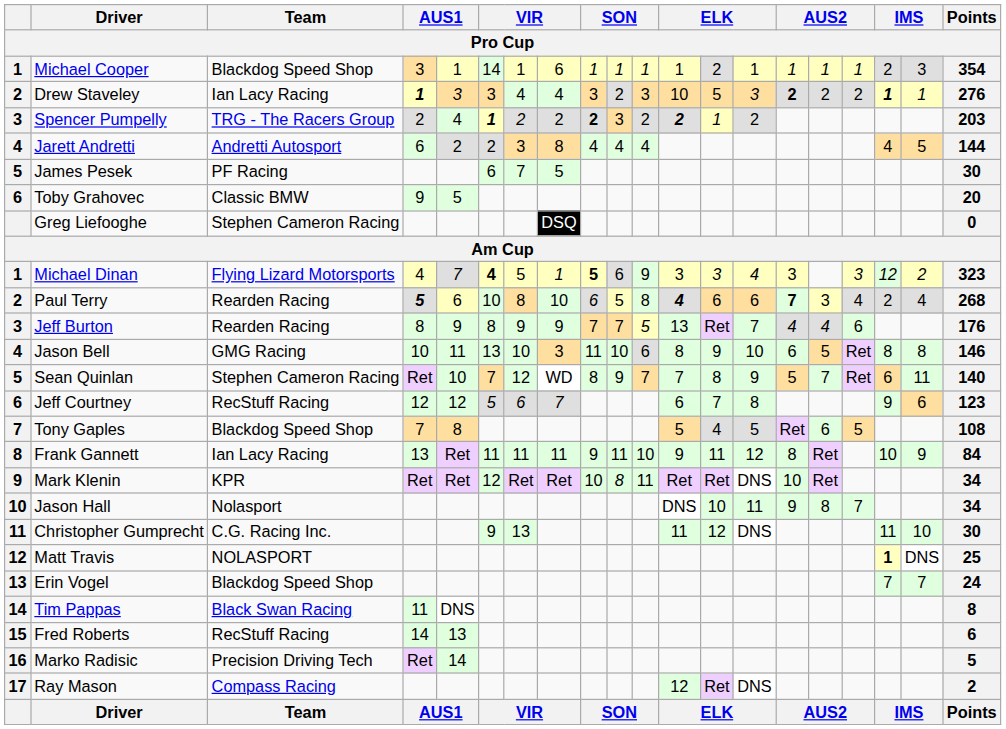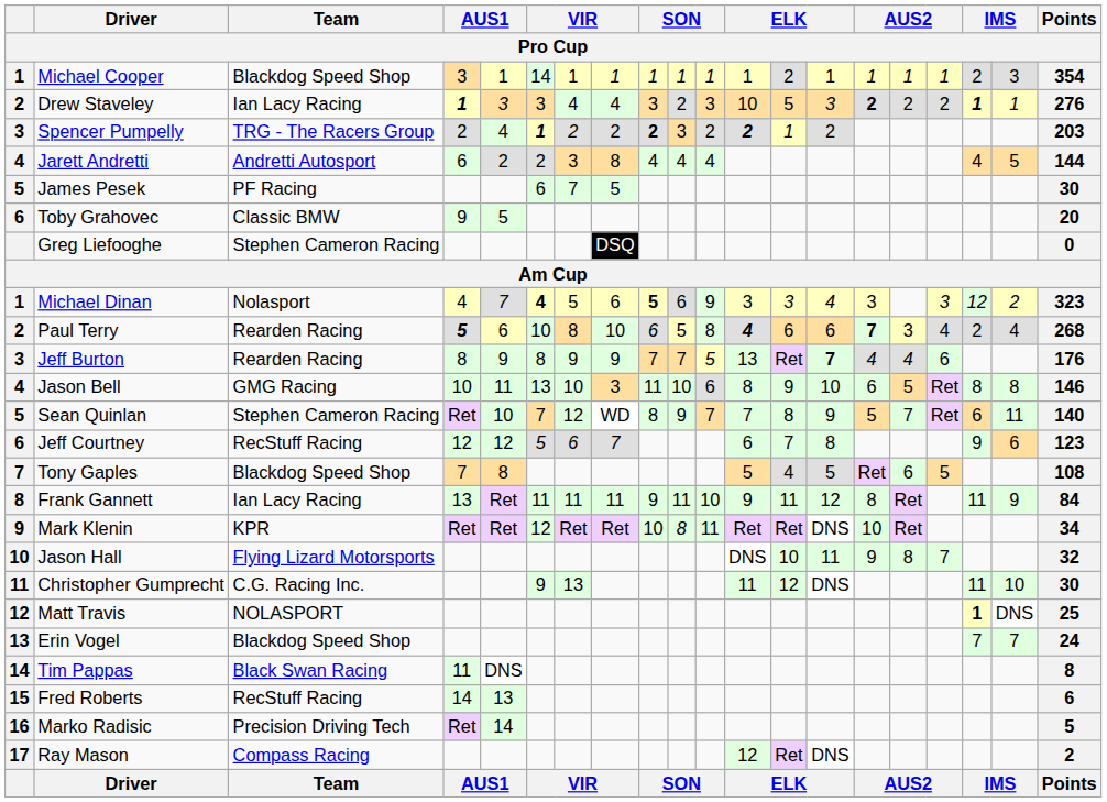 <table class="wikitable" style="font-size:85%; text-align:center;">
 <tr>
 <th></th>
 <th>Driver</th>
 <th>Team</th>
 <th colspan=2><a href='#'>AUS1</a><br></th>
 <th colspan=3><a href='#'>VIR</a><br></th>
 <th colspan=3><a href='#'>SON</a><br></th>
 <th colspan=3><a href='#'>ELK</a><br></th>
 <th colspan=3><a href='#'>AUS2</a><br></th>
 <th colspan=2><a href='#'>IMS</a><br></th>
 <th>Points</th>
 </tr>
 <tr>
 <th colspan=20>Pro Cup</th>
 </tr>
 <tr>
 <th>1</th>
 <td align=left> <a href='#'>Michael Cooper</a></td>
 <td align=left> Blackdog Speed Shop</td>
 <td style="background:#ffdf9f;">3</td>
 <td style="background:#ffffbf;">1</td>
 <td style="background:#dfffdf;">14</td>
 <td style="background:#ffffbf;">1</td>
-<td style="background:#ffffbf;">6</td>
+<td style="background:#ffffbf;"><em>1</em></td>
 <td style="background:#ffffbf;"><em>1</em></td>
 <td style="background:#ffffbf;"><em>1</em></td>
 <td style="background:#ffffbf;"><em>1</em></td>
 <td style="background:#ffffbf;">1</td>
 <td style="background:#dfdfdf;">2</td>
 <td style="background:#ffffbf;">1</td>
 <td style="background:#ffffbf;"><em>1</em></td>
 <td style="background:#ffffbf;"><em>1</em></td>
 <td style="background:#ffffbf;"><em>1</em></td>
 <td style="background:#dfdfdf;">2</td>
 <td style="background:#dfdfdf;">3</td>
 <th>354</th>
 </tr>
 <tr>
 <th>2</th>
 <td align=left> Drew Staveley</td>
 <td align=left> Ian Lacy Racing</td>
 <td style="background:#ffffbf;"><strong><em>1</em></strong></td>
 <td style="background:#ffdf9f;"><em>3</em></td>
 <td style="background:#ffdf9f;">3</td>
 <td style="background:#dfffdf;">4</td>
 <td style="background:#dfffdf;">4</td>
 <td style="background:#ffdf9f;">3</td>
 <td style="background:#dfdfdf;">2</td>
 <td style="background:#ffdf9f;">3</td>
 <td style="background:#ffdf9f;">10</td>
 <td style="background:#ffdf9f;">5</td>
 <td style="background:#ffdf9f;"><em>3</em></td>
 <td style="background:#dfdfdf;"><strong>2</strong></td>
 <td style="background:#dfdfdf;">2</td>
 <td style="background:#dfdfdf;">2</td>
 <td style="background:#ffffbf;"><strong><em>1</em></strong></td>
 <td style="background:#ffffbf;"><em>1</em></td>
 <th>276</th>
 </tr>
 <tr>
 <th>3</th>
 <td align=left> <a href='#'>Spencer Pumpelly</a></td>
 <td align=left> <a href='#'>TRG - The Racers Group</a></td>
 <td style="background:#dfdfdf;">2</td>
 <td style="background:#dfffdf;">4</td>
 <td style="background:#ffffbf;"><strong><em>1</em></strong></td>
 <td style="background:#dfdfdf;"><em>2</em></td>
 <td style="background:#dfdfdf;">2</td>
 <td style="background:#dfdfdf;"><strong>2</strong></td>
 <td style="background:#ffdf9f;">3</td>
 <td style="background:#dfdfdf;">2</td>
 <td style="background:#dfdfdf;"><strong><em>2</em></strong></td>
 <td style="background:#ffffbf;"><em>1</em></td>
 <td style="background:#dfdfdf;">2</td>
 <td></td>
 <td></td>
 <td></td>
 <td></td>
 <td></td>
 <th>203</th>
 </tr>
 <tr>
 <th>4</th>
 <td align=left> <a href='#'>Jarett Andretti</a></td>
 <td align=left> <a href='#'>Andretti Autosport</a></td>
 <td style="background:#dfffdf;">6</td>
 <td style="background:#dfdfdf;">2</td>
 <td style="background:#dfdfdf;">2</td>
 <td style="background:#ffdf9f;">3</td>
 <td style="background:#ffdf9f;">8</td>
 <td style="background:#dfffdf;">4</td>
 <td style="background:#dfffdf;">4</td>
 <td style="background:#dfffdf;">4</td>
 <td></td>
 <td></td>
 <td></td>
 <td></td>
 <td></td>
 <td></td>
 <td style="background:#ffdf9f;">4</td>
 <td style="background:#ffdf9f;">5</td>
 <th>144</th>
 </tr>
 <tr>
 <th>5</th>
 <td align=left> James Pesek</td>
 <td align=left> PF Racing</td>
 <td></td>
 <td></td>
 <td style="background:#dfffdf;">6</td>
 <td style="background:#dfffdf;">7</td>
 <td style="background:#dfffdf;">5</td>
 <td></td>
 <td></td>
 <td></td>
 <td></td>
 <td></td>
 <td></td>
 <td></td>
 <td></td>
 <td></td>
 <td></td>
 <td></td>
 <th>30</th>
 </tr>
 <tr>
 <th>6</th>
 <td align=left> Toby Grahovec</td>
 <td align=left> Classic BMW</td>
 <td style="background:#dfffdf;">9</td>
 <td style="background:#dfffdf;">5</td>
 <td></td>
 <td></td>
 <td></td>
 <td></td>
 <td></td>
 <td></td>
 <td></td>
 <td></td>
 <td></td>
 <td></td>
 <td></td>
 <td></td>
 <td></td>
 <td></td>
 <th>20</th>
 </tr>
 <tr>
 <th></th>
 <td align=left> Greg Liefooghe</td>
 <td align=left> Stephen Cameron Racing</td>
 <td></td>
 <td></td>
 <td></td>
 <td></td>
 <td style="background:#000000; color:#ffffff;">DSQ</td>
 <td></td>
 <td></td>
 <td></td>
 <td></td>
 <td></td>
 <td></td>
 <td></td>
 <td></td>
 <td></td>
 <td></td>
 <td></td>
 <th>0</th>
 </tr>
 <tr>
 <th colspan=20>Am Cup</th>
 </tr>
 <tr>
 <th>1</th>
 <td align=left> <a href='#'>Michael Dinan</a></td>
-<td align=left> <a href='#'>Flying Lizard Motorsports</a></td>
+<td align="left"> Nolasport</td>
 <td style="background:#ffffbf;">4</td>
 <td style="background:#dfdfdf;"><em>7</em></td>
 <td style="background:#ffffbf;"><strong>4</strong></td>
 <td style="background:#ffffbf;">5</td>
-<td style="background:#ffffbf;"><em>1</em></td>
+<td style="background:#ffffbf;">6</td>
 <td style="background:#ffffbf;"><strong>5</strong></td>
 <td style="background:#dfdfdf;">6</td>
 <td style="background:#dfffdf;">9</td>
 <td style="background:#ffffbf;">3</td>
 <td style="background:#ffffbf;"><em>3</em></td>
 <td style="background:#ffffbf;"><em>4</em></td>
 <td style="background:#ffffbf;">3</td>
 <td></td>
 <td style="background:#ffffbf;"><em>3</em></td>
 <td style="background:#dfffdf;"><em>12</em></td>
 <td style="background:#ffffbf;"><em>2</em></td>
 <th>323</th>
 </tr>
 <tr>
 <th>2</th>
 <td align=left> Paul Terry</td>
 <td align=left> Rearden Racing</td>
 <td style="background:#dfdfdf;"><strong><em>5</em></strong></td>
 <td style="background:#ffffbf;">6</td>
 <td style="background:#dfffdf;">10</td>
 <td style="background:#ffdf9f;">8</td>
 <td style="background:#dfffdf;">10</td>
 <td style="background:#dfdfdf;"><em>6</em></td>
 <td style="background:#ffffbf;">5</td>
 <td style="background:#dfffdf;">8</td>
 <td style="background:#dfdfdf;"><strong><em>4</em></strong></td>
 <td style="background:#ffdf9f;">6</td>
 <td style="background:#ffdf9f;">6</td>
 <td style="background:#dfffdf;"><strong>7</strong></td>
 <td style="background:#ffffbf;">3</td>
 <td style="background:#dfdfdf;">4</td>
 <td style="background:#dfdfdf;">2</td>
 <td style="background:#dfdfdf;">4</td>
 <th>268</th>
 </tr>
 <tr>
 <th>3</th>
 <td align=left> <a href='#'>Jeff Burton</a></td>
 <td align=left> Rearden Racing</td>
 <td style="background:#dfffdf;">8</td>
 <td style="background:#dfffdf;">9</td>
 <td style="background:#dfffdf;">8</td>
 <td style="background:#dfffdf;">9</td>
 <td style="background:#dfffdf;">9</td>
 <td style="background:#ffdf9f;">7</td>
 <td style="background:#ffdf9f;">7</td>
 <td style="background:#ffffbf;"><em>5</em></td>
 <td style="background:#dfffdf;">13</td>
 <td style="background:#efcfff;">Ret</td>
-<td style="background:#dfffdf;">7</td>
+<td style="background:#dfffdf;"><strong>7</strong></td>
 <td style="background:#dfdfdf;"><em>4</em></td>
 <td style="background:#dfdfdf;"><em>4</em></td>
 <td style="background:#dfffdf;">6</td>
 <td></td>
 <td></td>
 <th>176</th>
 </tr>
 <tr>
 <th>4</th>
 <td align="left"> Jason Bell</td>
 <td align="left"> GMG Racing</td>
 <td style="background:#dfffdf;">10</td>
 <td style="background:#dfffdf;">11</td>
 <td style="background:#dfffdf;">13</td>
 <td style="background:#dfffdf;">10</td>
 <td style="background:#ffdf9f;">3</td>
 <td style="background:#dfffdf;">11</td>
 <td style="background:#dfffdf;">10</td>
 <td style="background:#dfdfdf;">6</td>
 <td style="background:#dfffdf;">8</td>
 <td style="background:#dfffdf;">9</td>
 <td style="background:#dfffdf;">10</td>
 <td style="background:#dfffdf;">6</td>
 <td style="background:#ffdf9f;">5</td>
 <td style="background:#efcfff;">Ret</td>
 <td style="background:#dfffdf;">8</td>
 <td style="background:#dfffdf;">8</td>
 <th>146</th>
 </tr>
 <tr>
 <th>5</th>
 <td align="left"> Sean Quinlan</td>
 <td align="left"> Stephen Cameron Racing</td>
 <td style="background:#efcfff;">Ret</td>
 <td style="background:#dfffdf;">10</td>
 <td style="background:#ffdf9f;">7</td>
 <td style="background:#dfffdf;">12</td>
 <td style="background:#ffffff;">WD</td>
 <td style="background:#dfffdf;">8</td>
 <td style="background:#dfffdf;">9</td>
 <td style="background:#ffdf9f;">7</td>
 <td style="background:#dfffdf;">7</td>
 <td style="background:#dfffdf;">8</td>
 <td style="background:#dfffdf;">9</td>
 <td style="background:#ffdf9f;">5</td>
 <td style="background:#dfffdf;">7</td>
 <td style="background:#efcfff;">Ret</td>
 <td style="background:#ffdf9f;">6</td>
 <td style="background:#dfffdf;">11</td>
 <th>140</th>
 </tr>
 <tr>
 <th>6</th>
 <td align="left"> Jeff Courtney</td>
 <td align="left"> RecStuff Racing</td>
 <td style="background:#dfffdf;">12</td>
 <td style="background:#dfffdf;">12</td>
 <td style="background:#dfdfdf;"><em>5</em></td>
 <td style="background:#dfdfdf;"><em>6</em></td>
 <td style="background:#dfdfdf;"><em>7</em></td>
 <td></td>
 <td></td>
 <td></td>
 <td style="background:#dfffdf;">6</td>
 <td style="background:#dfffdf;">7</td>
 <td style="background:#dfffdf;">8</td>
 <td></td>
 <td></td>
 <td></td>
 <td style="background:#dfffdf;">9</td>
 <td style="background:#ffdf9f;">6</td>
 <th>123</th>
 </tr>
 <tr>
 <th>7</th>
 <td align="left"> Tony Gaples</td>
 <td align="left"> Blackdog Speed Shop</td>
 <td style="background:#ffdf9f;">7</td>
 <td style="background:#ffdf9f;">8</td>
 <td></td>
 <td></td>
 <td></td>
 <td></td>
 <td></td>
 <td></td>
 <td style="background:#ffdf9f;">5</td>
 <td style="background:#dfdfdf;">4</td>
 <td style="background:#dfdfdf;">5</td>
 <td style="background:#efcfff;">Ret</td>
 <td style="background:#dfffdf;">6</td>
 <td style="background:#ffdf9f;">5</td>
 <td></td>
 <td></td>
 <th>108</th>
 </tr>
 <tr>
 <th>8</th>
 <td align="left"> Frank Gannett</td>
 <td align="left"> Ian Lacy Racing</td>
 <td style="background:#dfffdf;">13</td>
 <td style="background:#efcfff;">Ret</td>
 <td style="background:#dfffdf;">11</td>
 <td style="background:#dfffdf;">11</td>
 <td style="background:#dfffdf;">11</td>
 <td style="background:#dfffdf;">9</td>
 <td style="background:#dfffdf;">11</td>
 <td style="background:#dfffdf;">10</td>
 <td style="background:#dfffdf;">9</td>
 <td style="background:#dfffdf;">11</td>
 <td style="background:#dfffdf;">12</td>
 <td style="background:#dfffdf;">8</td>
 <td style="background:#efcfff;">Ret</td>
 <td></td>
-<td style="background:#dfffdf;">10</td>
+<td style="background:#dfffdf;">11</td>
 <td style="background:#dfffdf;">9</td>
 <th>84</th>
 </tr>
 <tr>
 <th>9</th>
 <td align=left> Mark Klenin</td>
 <td align=left> KPR</td>
 <td style="background:#efcfff;">Ret</td>
 <td style="background:#efcfff;">Ret</td>
 <td style="background:#dfffdf;">12</td>
 <td style="background:#efcfff;">Ret</td>
 <td style="background:#efcfff;">Ret</td>
 <td style="background:#dfffdf;">10</td>
 <td style="background:#dfffdf;"><em>8</em></td>
 <td style="background:#dfffdf;">11</td>
 <td style="background:#efcfff;">Ret</td>
 <td style="background:#efcfff;">Ret</td>
 <td style="background:#ffffff;">DNS</td>
 <td style="background:#dfffdf;">10</td>
 <td style="background:#efcfff;">Ret</td>
 <td></td>
 <td></td>
 <td></td>
 <th>34</th>
 </tr>
 <tr>
 <th>10</th>
 <td align="left"> Jason Hall</td>
-<td align="left"> Nolasport</td>
+<td align=left> <a href='#'>Flying Lizard Motorsports</a></td>
 <td></td>
 <td></td>
 <td></td>
 <td></td>
 <td></td>
 <td></td>
 <td></td>
 <td></td>
 <td style="background:#ffffff;">DNS</td>
 <td style="background:#dfffdf;">10</td>
 <td style="background:#dfffdf;">11</td>
 <td style="background:#dfffdf;">9</td>
 <td style="background:#dfffdf;">8</td>
 <td style="background:#dfffdf;">7</td>
 <td></td>
 <td></td>
-<th>34</th>
+<th>32</th>
 </tr>
 <tr>
 <th>11</th>
 <td align=left> Christopher Gumprecht</td>
 <td align=left> C.G. Racing Inc.</td>
 <td></td>
 <td></td>
 <td style="background:#dfffdf;">9</td>
 <td style="background:#dfffdf;">13</td>
 <td></td>
 <td></td>
 <td></td>
 <td></td>
 <td style="background:#dfffdf;">11</td>
 <td style="background:#dfffdf;">12</td>
 <td style="background:#ffffff;">DNS</td>
 <td></td>
 <td></td>
 <td></td>
 <td style="background:#dfffdf;">11</td>
 <td style="background:#dfffdf;">10</td>
 <th>30</th>
 </tr>
 <tr>
 <th>12</th>
 <td align="left"> Matt Travis</td>
 <td align="left"> NOLASPORT</td>
 <td></td>
 <td></td>
 <td></td>
 <td></td>
 <td></td>
 <td></td>
 <td></td>
 <td></td>
 <td></td>
 <td></td>
 <td></td>
 <td></td>
 <td></td>
 <td></td>
 <td style="background:#ffffbf;"><strong>1</strong></td>
 <td style="background:#ffffff;">DNS</td>
 <th>25</th>
 </tr>
 <tr>
 <th>13</th>
 <td align="left"> Erin Vogel</td>
 <td align="left"> Blackdog Speed Shop</td>
 <td></td>
 <td></td>
 <td></td>
 <td></td>
 <td></td>
 <td></td>
 <td></td>
 <td></td>
 <td></td>
 <td></td>
 <td></td>
 <td></td>
 <td></td>
 <td></td>
 <td style="background:#dfffdf;">7</td>
 <td style="background:#dfffdf;">7</td>
 <th>24</th>
 </tr>
 <tr>
 <th>14</th>
 <td align="left"> <a href='#'>Tim Pappas</a></td>
 <td align="left"> <a href='#'>Black Swan Racing</a></td>
 <td style="background:#dfffdf;">11</td>
 <td style="background:#ffffff;">DNS</td>
 <td></td>
 <td></td>
 <td></td>
 <td></td>
 <td></td>
 <td></td>
 <td></td>
 <td></td>
 <td></td>
 <td></td>
 <td></td>
 <td></td>
 <td></td>
 <td></td>
 <th>8</th>
 </tr>
 <tr>
 <th>15</th>
 <td align="left"> Fred Roberts</td>
 <td align="left"> RecStuff Racing</td>
 <td style="background:#dfffdf;">14</td>
 <td style="background:#dfffdf;">13</td>
 <td></td>
 <td></td>
 <td></td>
 <td></td>
 <td></td>
 <td></td>
 <td></td>
 <td></td>
 <td></td>
 <td></td>
 <td></td>
 <td></td>
 <td></td>
 <td></td>
 <th>6</th>
 </tr>
 <tr>
 <th>16</th>
 <td align="left"> Marko Radisic</td>
 <td align="left"> Precision Driving Tech</td>
 <td style="background:#efcfff;">Ret</td>
 <td style="background:#dfffdf;">14</td>
 <td></td>
 <td></td>
 <td></td>
 <td></td>
 <td></td>
 <td></td>
 <td></td>
 <td></td>
 <td></td>
 <td></td>
 <td></td>
 <td></td>
 <td></td>
 <td></td>
 <th>5</th>
 </tr>
 <tr>
 <th>17</th>
 <td align="left"> Ray Mason</td>
 <td align="left"> <a href='#'>Compass Racing</a></td>
 <td></td>
 <td></td>
 <td></td>
 <td></td>
 <td></td>
 <td></td>
 <td></td>
 <td></td>
 <td style="background:#dfffdf;">12</td>
 <td style="background:#efcfff;">Ret</td>
 <td style="background:#ffffff;">DNS</td>
 <td></td>
 <td></td>
 <td></td>
 <td></td>
 <td></td>
 <th>2</th>
 </tr>
 <tr>
 <th></th>
 <th>Driver</th>
 <th>Team</th>
 <th colspan=2><a href='#'>AUS1</a><br></th>
 <th colspan=3><a href='#'>VIR</a><br></th>
 <th colspan=3><a href='#'>SON</a><br></th>
 <th colspan=3><a href='#'>ELK</a><br></th>
 <th colspan=3><a href='#'>AUS2</a><br></th>
 <th colspan=2><a href='#'>IMS</a><br></th>
 <th>Points</th>
 </tr>
 </table>
